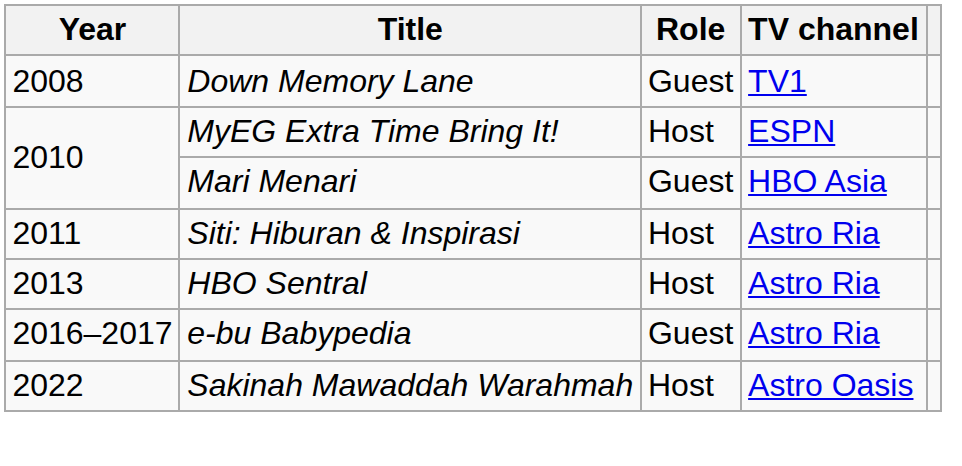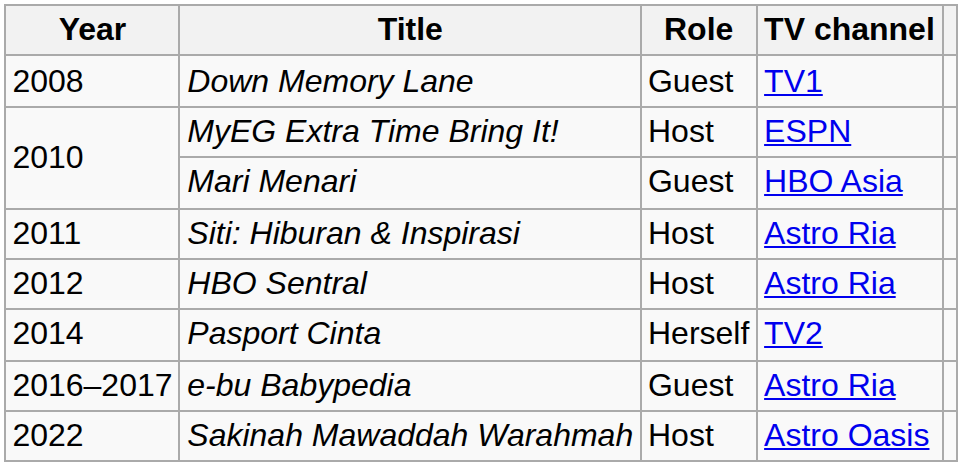 <table class="wikitable">
 <tr>
 <th>Year</th>
 <th>Title</th>
 <th>Role</th>
 <th>TV channel</th>
 <th></th>
 </tr>
 <tr>
 <td>2008</td>
 <td><em>Down Memory Lane</em></td>
 <td>Guest</td>
 <td><a href='#'>TV1</a></td>
 <td></td>
 </tr>
 <tr>
 <td rowspan="2">2010</td>
 <td><em>MyEG Extra Time Bring It!</em></td>
 <td>Host</td>
 <td><a href='#'>ESPN</a></td>
 <td></td>
 </tr>
 <tr>
 <td><em>Mari Menari</em></td>
 <td>Guest</td>
 <td><a href='#'>HBO Asia</a></td>
 <td></td>
 </tr>
 <tr>
 <td>2011</td>
 <td><em>Siti: Hiburan & Inspirasi</em></td>
 <td>Host</td>
 <td><a href='#'>Astro Ria</a></td>
 <td></td>
 </tr>
 <tr>
-<td>2013</td>
+<td>2012</td>
 <td><em>HBO Sentral</em></td>
 <td>Host</td>
 <td><a href='#'>Astro Ria</a></td>
+<td></td>
+</tr>
+<tr>
+<td>2014</td>
+<td><em>Pasport Cinta</em></td>
+<td>Herself</td>
+<td><a href='#'>TV2</a></td>
 <td></td>
 </tr>
 <tr>
 <td>2016–2017</td>
 <td><em>e-bu Babypedia</em></td>
 <td>Guest</td>
 <td><a href='#'>Astro Ria</a></td>
 <td></td>
 </tr>
 <tr>
 <td>2022</td>
 <td><em>Sakinah Mawaddah Warahmah</em></td>
 <td>Host</td>
 <td><a href='#'>Astro Oasis</a></td>
 <td></td>
 </tr>
 <tr>
 </tr>
 </table>
